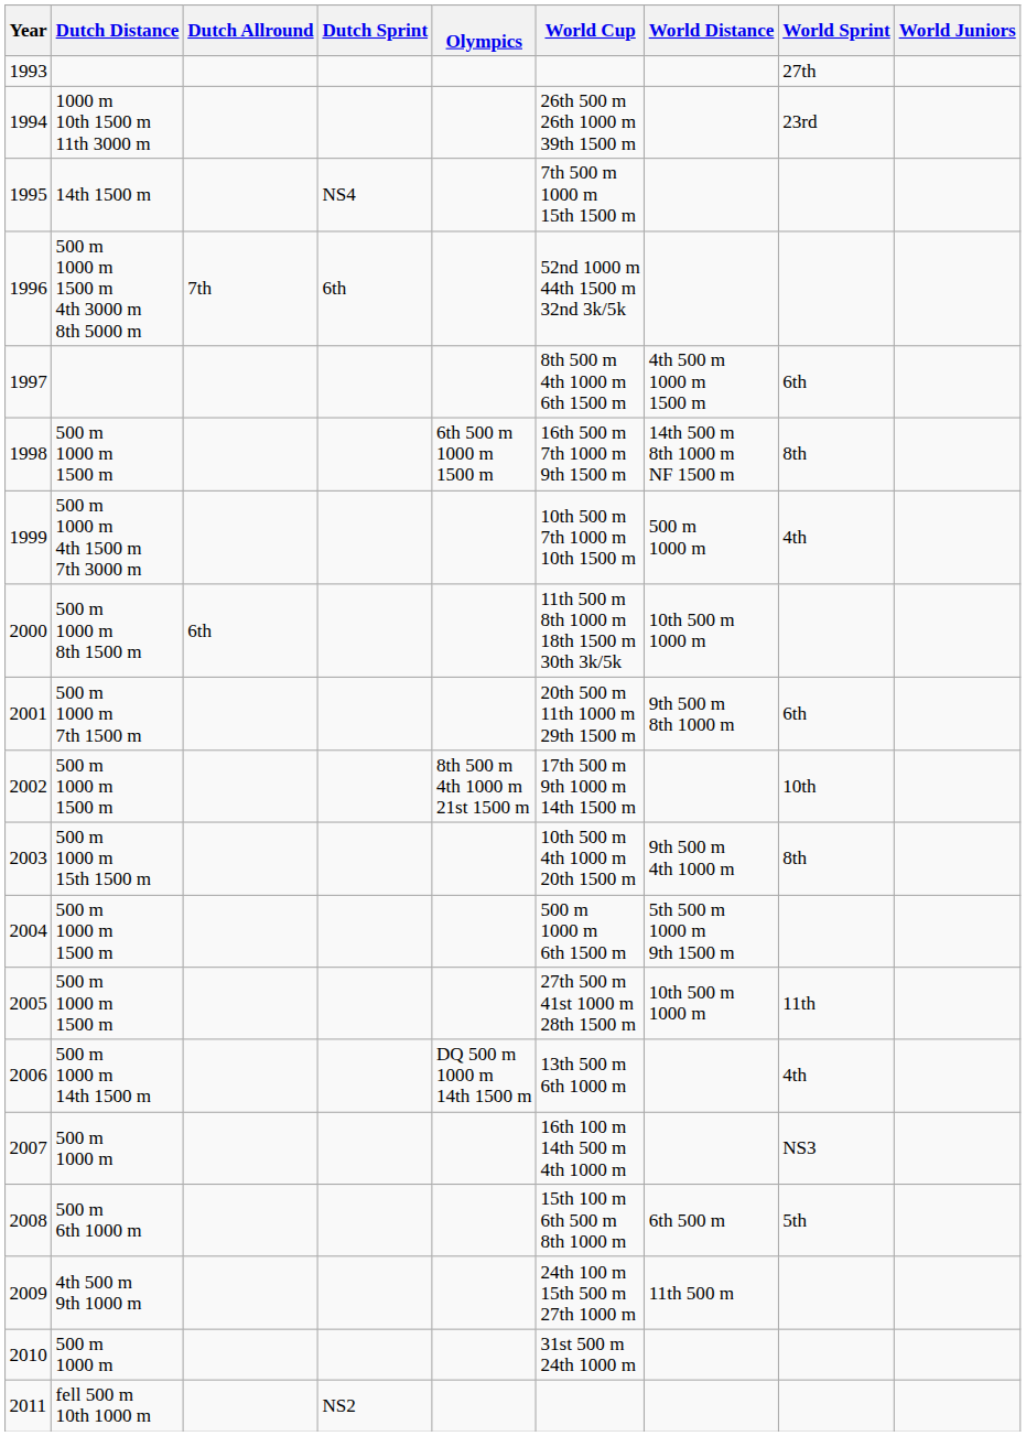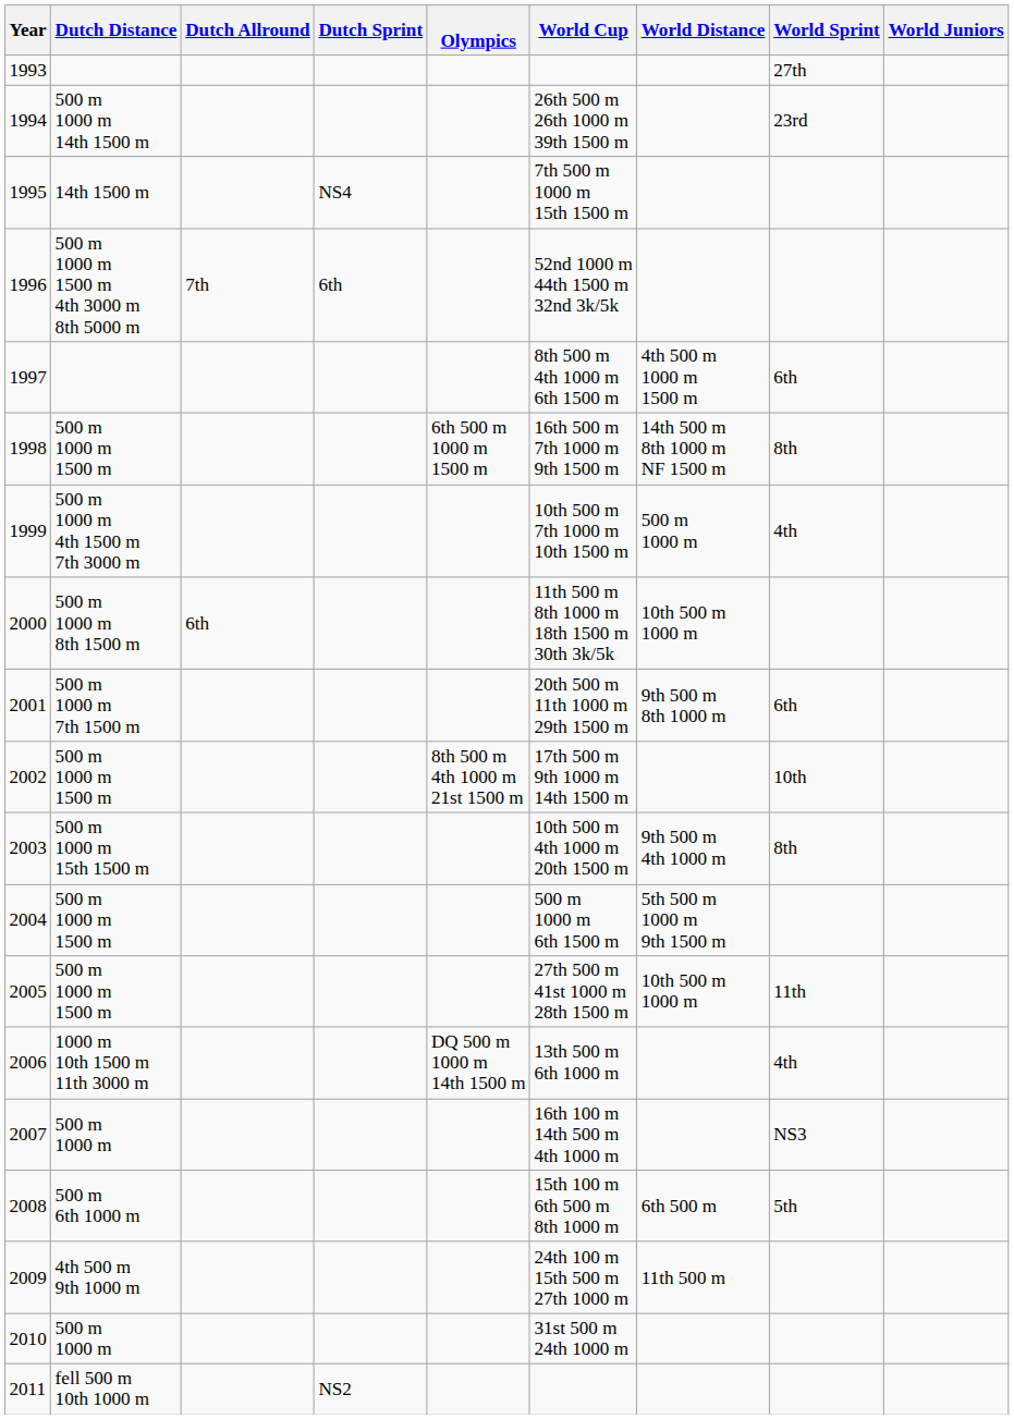 <table class="wikitable">
 <tr>
 <th>Year</th>
 <th><a href='#'>Dutch Distance</a></th>
 <th><a href='#'>Dutch Allround</a></th>
 <th><a href='#'>Dutch Sprint</a></th>
 <th><br><a href='#'>Olympics</a></th>
 <th><a href='#'>World Cup</a></th>
 <th><a href='#'>World Distance</a></th>
 <th><a href='#'>World Sprint</a></th>
 <th><a href='#'>World Juniors</a></th>
 </tr>
 <tr>
 <td>1993</td>
 <td></td>
 <td></td>
 <td></td>
 <td></td>
 <td></td>
 <td></td>
 <td>27th</td>
 <td></td>
 </tr>
 <tr>
 <td>1994</td>
-<td> 1000 m<br>10th 1500 m<br>11th 3000 m</td>
+<td> 500 m<br> 1000 m<br>14th 1500 m</td>
 <td></td>
 <td></td>
 <td></td>
 <td>26th 500 m<br>26th 1000 m<br>39th 1500 m</td>
 <td></td>
 <td>23rd</td>
 <td></td>
 </tr>
 <tr>
 <td>1995</td>
 <td>14th 1500 m</td>
 <td></td>
 <td>NS4</td>
 <td></td>
 <td>7th 500 m<br> 1000 m<br>15th 1500 m</td>
 <td></td>
 <td></td>
 <td></td>
 </tr>
 <tr>
 <td>1996</td>
 <td> 500 m<br> 1000 m<br> 1500 m<br>4th 3000 m<br>8th 5000 m</td>
 <td>7th</td>
 <td>6th</td>
 <td></td>
 <td>52nd 1000 m<br>44th 1500 m<br>32nd 3k/5k</td>
 <td></td>
 <td></td>
 <td></td>
 </tr>
 <tr>
 <td>1997</td>
 <td></td>
 <td></td>
 <td></td>
 <td></td>
 <td>8th 500 m<br>4th 1000 m<br>6th 1500 m</td>
 <td>4th 500 m<br> 1000 m<br> 1500 m</td>
 <td>6th</td>
 <td></td>
 </tr>
 <tr>
 <td>1998</td>
 <td> 500 m<br> 1000 m<br> 1500 m</td>
 <td></td>
 <td></td>
 <td>6th 500 m<br> 1000 m<br> 1500 m</td>
 <td>16th 500 m<br>7th 1000 m<br>9th 1500 m</td>
 <td>14th 500 m<br>8th 1000 m<br>NF 1500 m</td>
 <td>8th</td>
 <td></td>
 </tr>
 <tr>
 <td>1999</td>
 <td> 500 m<br> 1000 m<br>4th 1500 m<br>7th 3000 m</td>
 <td></td>
 <td></td>
 <td></td>
 <td>10th 500 m<br>7th 1000 m<br>10th 1500 m</td>
 <td> 500 m<br> 1000 m</td>
 <td>4th</td>
 <td></td>
 </tr>
 <tr>
 <td>2000</td>
 <td> 500 m<br> 1000 m<br>8th 1500 m</td>
 <td>6th</td>
 <td></td>
 <td></td>
 <td>11th 500 m<br>8th 1000 m<br>18th 1500 m<br>30th 3k/5k</td>
 <td>10th 500 m<br> 1000 m</td>
 <td></td>
 <td></td>
 </tr>
 <tr>
 <td>2001</td>
 <td> 500 m<br> 1000 m<br>7th 1500 m</td>
 <td></td>
 <td></td>
 <td></td>
 <td>20th 500 m<br>11th 1000 m<br>29th 1500 m</td>
 <td>9th 500 m<br>8th 1000 m</td>
 <td>6th</td>
 <td></td>
 </tr>
 <tr>
 <td>2002</td>
 <td> 500 m<br> 1000 m<br> 1500 m</td>
 <td></td>
 <td></td>
 <td>8th 500 m<br>4th 1000 m<br>21st 1500 m</td>
 <td>17th 500 m<br>9th 1000 m<br>14th 1500 m</td>
 <td></td>
 <td>10th</td>
 <td></td>
 </tr>
 <tr>
 <td>2003</td>
 <td> 500 m<br> 1000 m<br>15th 1500 m</td>
 <td></td>
 <td></td>
 <td></td>
 <td>10th 500 m<br>4th 1000 m<br>20th 1500 m</td>
 <td>9th 500 m<br>4th 1000 m</td>
 <td>8th</td>
 <td></td>
 </tr>
 <tr>
 <td>2004</td>
 <td> 500 m<br> 1000 m<br> 1500 m</td>
 <td></td>
 <td></td>
 <td></td>
 <td> 500 m<br> 1000 m<br>6th 1500 m</td>
 <td>5th 500 m<br> 1000 m<br>9th 1500 m</td>
 <td></td>
 <td></td>
 </tr>
 <tr>
 <td>2005</td>
 <td> 500 m<br> 1000 m<br> 1500 m</td>
 <td></td>
 <td></td>
 <td></td>
 <td>27th 500 m<br>41st 1000 m<br>28th 1500 m</td>
 <td>10th 500 m<br> 1000 m</td>
 <td>11th</td>
 <td></td>
 </tr>
 <tr>
 <td>2006</td>
-<td> 500 m<br> 1000 m<br>14th 1500 m</td>
+<td> 1000 m<br>10th 1500 m<br>11th 3000 m</td>
 <td></td>
 <td></td>
 <td>DQ 500 m<br> 1000 m<br>14th 1500 m</td>
 <td>13th 500 m<br>6th 1000 m</td>
 <td></td>
 <td>4th</td>
 <td></td>
 </tr>
 <tr>
 <td>2007</td>
 <td> 500 m<br> 1000 m</td>
 <td></td>
 <td></td>
 <td></td>
 <td>16th 100 m<br>14th 500 m<br>4th 1000 m</td>
 <td></td>
 <td>NS3</td>
 <td></td>
 </tr>
 <tr>
 <td>2008</td>
 <td> 500 m<br> 6th 1000 m</td>
 <td></td>
 <td></td>
 <td></td>
 <td>15th 100 m<br>6th 500 m<br>8th 1000 m</td>
 <td>6th 500 m</td>
 <td>5th</td>
 <td></td>
 </tr>
 <tr>
 <td>2009</td>
 <td>4th 500 m<br> 9th 1000 m</td>
 <td></td>
 <td></td>
 <td></td>
 <td>24th 100 m<br>15th 500 m<br>27th 1000 m</td>
 <td>11th 500 m</td>
 <td></td>
 <td></td>
 </tr>
 <tr>
 <td>2010</td>
 <td> 500 m<br> 1000 m</td>
 <td></td>
 <td></td>
 <td></td>
 <td>31st 500 m<br>24th 1000 m</td>
 <td></td>
 <td></td>
 <td></td>
 </tr>
 <tr>
 <td>2011</td>
 <td>fell 500 m<br>10th 1000 m</td>
 <td></td>
 <td>NS2</td>
 <td></td>
 <td></td>
 <td></td>
 <td></td>
 <td></td>
 </tr>
 </table>
